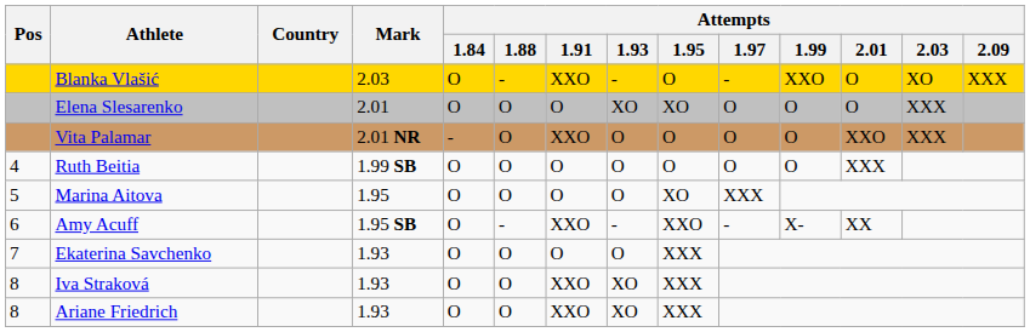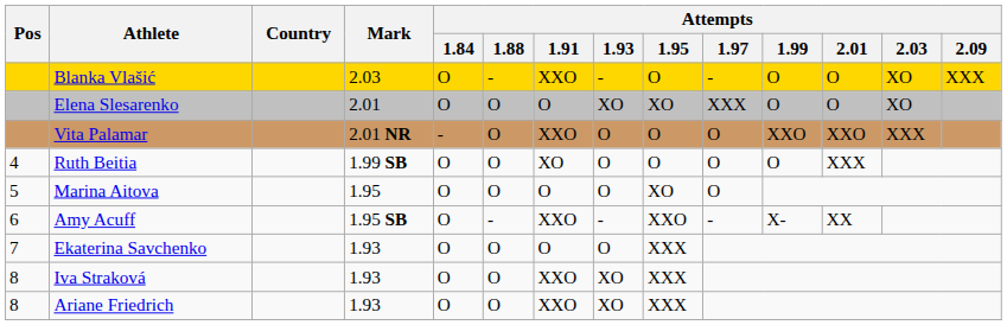 <table class="wikitable" width=70%>
 <tr>
 <th rowspan=2>Pos</th>
 <th rowspan=2>Athlete</th>
 <th rowspan=2>Country</th>
 <th rowspan=2>Mark</th>
 <th colspan=10>Attempts</th>
 </tr>
 <tr>
 <th>1.84</th>
 <th>1.88</th>
 <th>1.91</th>
 <th>1.93</th>
 <th>1.95</th>
 <th>1.97</th>
 <th>1.99</th>
 <th>2.01</th>
 <th>2.03</th>
 <th>2.09</th>
 </tr>
 <tr bgcolor=gold>
 <td></td>
 <td><a href='#'>Blanka Vlašić</a></td>
 <td></td>
 <td>2.03</td>
 <td>O</td>
 <td>-</td>
 <td>XXO</td>
 <td>-</td>
 <td>O</td>
 <td>-</td>
-<td>XXO</td>
+<td>O</td>
 <td>O</td>
 <td>XO</td>
 <td>XXX</td>
 </tr>
 <tr bgcolor=silver>
 <td></td>
 <td><a href='#'>Elena Slesarenko</a></td>
 <td></td>
 <td>2.01</td>
 <td>O</td>
 <td>O</td>
 <td>O</td>
 <td>XO</td>
 <td>XO</td>
+<td>XXX</td>
 <td>O</td>
 <td>O</td>
-<td>O</td>
-<td>XXX</td>
+<td>XO</td>
 <td></td>
 </tr>
 <tr bgcolor=cc9966>
 <td></td>
 <td><a href='#'>Vita Palamar</a></td>
 <td></td>
 <td>2.01 <strong>NR</strong></td>
 <td>-</td>
 <td>O</td>
 <td>XXO</td>
 <td>O</td>
 <td>O</td>
 <td>O</td>
-<td>O</td>
+<td>XXO</td>
 <td>XXO</td>
 <td>XXX</td>
 <td></td>
 </tr>
 <tr>
 <td>4</td>
 <td><a href='#'>Ruth Beitia</a></td>
 <td></td>
 <td>1.99 <strong>SB</strong></td>
 <td>O</td>
 <td>O</td>
-<td>O</td>
+<td>XO</td>
 <td>O</td>
 <td>O</td>
 <td>O</td>
 <td>O</td>
 <td>XXX</td>
 <td colspan=2></td>
 </tr>
 <tr>
 <td>5</td>
 <td><a href='#'>Marina Aitova</a></td>
 <td></td>
 <td>1.95</td>
 <td>O</td>
 <td>O</td>
 <td>O</td>
 <td>O</td>
 <td>XO</td>
-<td>XXX</td>
+<td>O</td>
 <td colspan=4></td>
 </tr>
 <tr>
 <td>6</td>
 <td><a href='#'>Amy Acuff</a></td>
 <td></td>
 <td>1.95 <strong>SB</strong></td>
 <td>O</td>
 <td>-</td>
 <td>XXO</td>
 <td>-</td>
 <td>XXO</td>
 <td>-</td>
 <td>X-</td>
 <td>XX</td>
 <td colspan=2></td>
 </tr>
 <tr>
 <td>7</td>
 <td><a href='#'>Ekaterina Savchenko</a></td>
 <td></td>
 <td>1.93</td>
 <td>O</td>
 <td>O</td>
 <td>O</td>
 <td>O</td>
 <td>XXX</td>
 <td colspan=5></td>
 </tr>
 <tr>
 <td>8</td>
 <td><a href='#'>Iva Straková</a></td>
 <td></td>
 <td>1.93</td>
 <td>O</td>
 <td>O</td>
 <td>XXO</td>
 <td>XO</td>
 <td>XXX</td>
 <td colspan=5></td>
 </tr>
 <tr>
 <td>8</td>
 <td><a href='#'>Ariane Friedrich</a></td>
 <td></td>
 <td>1.93</td>
 <td>O</td>
 <td>O</td>
 <td>XXO</td>
 <td>XO</td>
 <td>XXX</td>
 <td colspan=5></td>
 </tr>
 <tr>
 </tr>
 </table>
